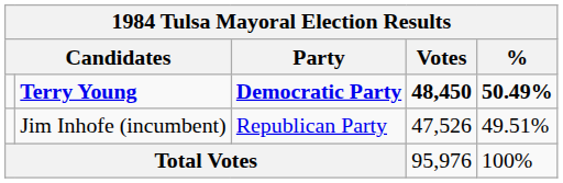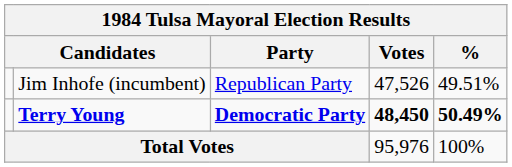 <table class="wikitable">
 <tr>
 <th colspan="5"><strong>1984 Tulsa Mayoral Election Results</strong></th>
 </tr>
 <tr>
 <th colspan="2">Candidates</th>
 <th>Party</th>
 <th>Votes</th>
 <th>%</th>
 </tr>
 <tr>
 <td></td>
+<td>Jim Inhofe (incumbent)</td>
+<td><a href='#'>Republican Party</a></td>
+<td>47,526</td>
+<td>49.51%</td>
+</tr>
+<tr>
+<td></td>
 <td><strong><a href='#'>Terry Young</a></strong></td>
 <td><strong><a href='#'>Democratic Party</a></strong></td>
 <td><strong>48,450</strong></td>
 <td><strong>50.49%</strong></td>
-</tr>
-<tr>
-<td></td>
-<td>Jim Inhofe (incumbent)</td>
-<td><a href='#'>Republican Party</a></td>
-<td>47,526</td>
-<td>49.51%</td>
 </tr>
 <tr>
 <th colspan="3"><strong>Total Votes</strong></th>
 <td>95,976</td>
 <td>100%</td>
 </tr>
 </table>
